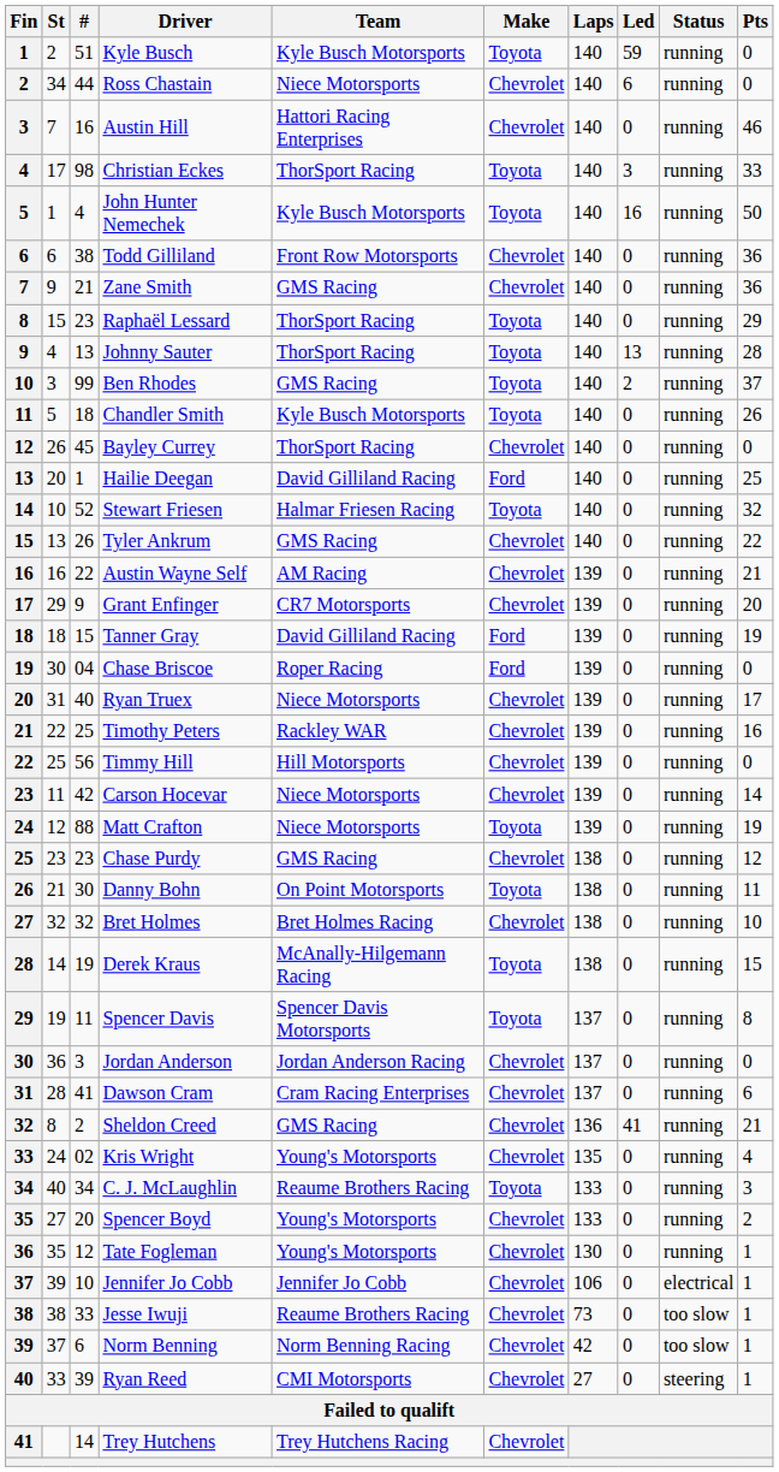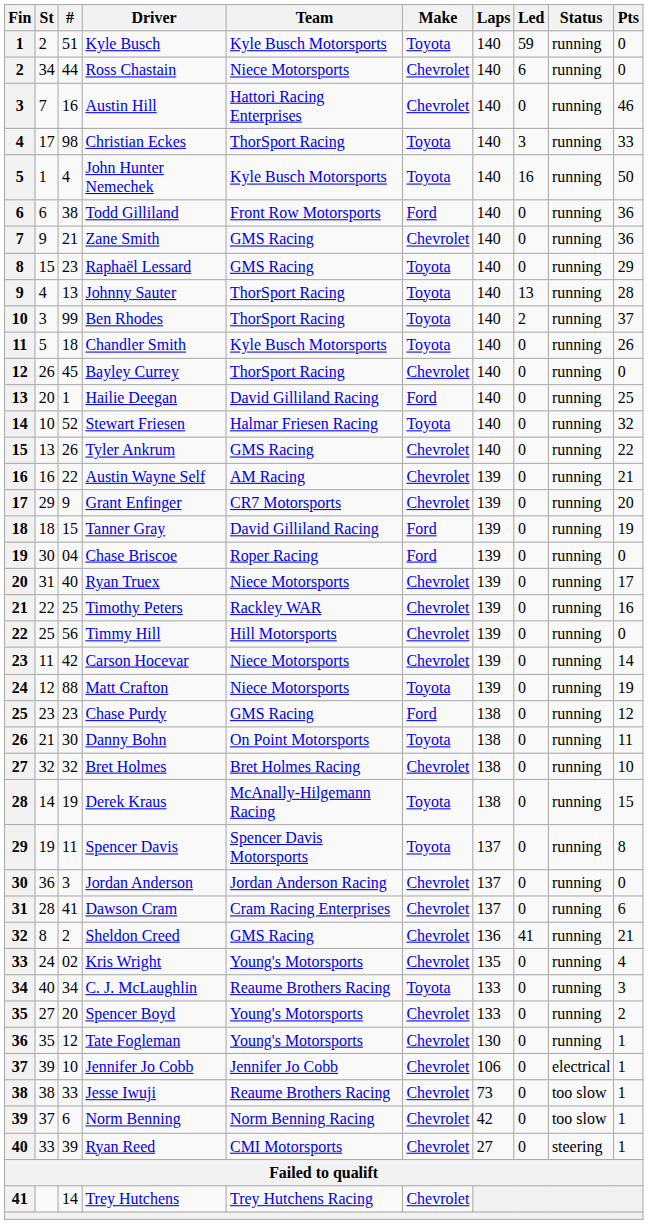 <table class="wikitable" style="font-size: 95%;">
 <tr>
 <th>Fin</th>
 <th>St</th>
 <th>#</th>
 <th>Driver</th>
 <th>Team</th>
 <th>Make</th>
 <th>Laps</th>
 <th>Led</th>
 <th>Status</th>
 <th>Pts</th>
 </tr>
 <tr>
 <th>1</th>
 <td>2</td>
 <td>51</td>
 <td><a href='#'>Kyle Busch</a></td>
 <td><a href='#'>Kyle Busch Motorsports</a></td>
 <td><a href='#'>Toyota</a></td>
 <td>140</td>
 <td>59</td>
 <td>running</td>
 <td>0</td>
 </tr>
 <tr>
 <th>2</th>
 <td>34</td>
 <td>44</td>
 <td><a href='#'>Ross Chastain</a></td>
 <td><a href='#'>Niece Motorsports</a></td>
 <td><a href='#'>Chevrolet</a></td>
 <td>140</td>
 <td>6</td>
 <td>running</td>
 <td>0</td>
 </tr>
 <tr>
 <th>3</th>
 <td>7</td>
 <td>16</td>
 <td><a href='#'>Austin Hill</a></td>
 <td><a href='#'>Hattori Racing Enterprises</a></td>
 <td><a href='#'>Chevrolet</a></td>
 <td>140</td>
 <td>0</td>
 <td>running</td>
 <td>46</td>
 </tr>
 <tr>
 <th>4</th>
 <td>17</td>
 <td>98</td>
 <td><a href='#'>Christian Eckes</a></td>
 <td><a href='#'>ThorSport Racing</a></td>
 <td><a href='#'>Toyota</a></td>
 <td>140</td>
 <td>3</td>
 <td>running</td>
 <td>33</td>
 </tr>
 <tr>
 <th>5</th>
 <td>1</td>
 <td>4</td>
 <td><a href='#'>John Hunter Nemechek</a></td>
 <td><a href='#'>Kyle Busch Motorsports</a></td>
 <td><a href='#'>Toyota</a></td>
 <td>140</td>
 <td>16</td>
 <td>running</td>
 <td>50</td>
 </tr>
 <tr>
 <th>6</th>
 <td>6</td>
 <td>38</td>
 <td><a href='#'>Todd Gilliland</a></td>
 <td><a href='#'>Front Row Motorsports</a></td>
-<td><a href='#'>Chevrolet</a></td>
+<td><a href='#'>Ford</a></td>
 <td>140</td>
 <td>0</td>
 <td>running</td>
 <td>36</td>
 </tr>
 <tr>
 <th>7</th>
 <td>9</td>
 <td>21</td>
 <td><a href='#'>Zane Smith</a></td>
 <td><a href='#'>GMS Racing</a></td>
 <td><a href='#'>Chevrolet</a></td>
 <td>140</td>
 <td>0</td>
 <td>running</td>
 <td>36</td>
 </tr>
 <tr>
 <th>8</th>
 <td>15</td>
 <td>23</td>
 <td><a href='#'>Raphaël Lessard</a></td>
-<td><a href='#'>ThorSport Racing</a></td>
+<td><a href='#'>GMS Racing</a></td>
 <td><a href='#'>Toyota</a></td>
 <td>140</td>
 <td>0</td>
 <td>running</td>
 <td>29</td>
 </tr>
 <tr>
 <th>9</th>
 <td>4</td>
 <td>13</td>
 <td><a href='#'>Johnny Sauter</a></td>
 <td><a href='#'>ThorSport Racing</a></td>
 <td><a href='#'>Toyota</a></td>
 <td>140</td>
 <td>13</td>
 <td>running</td>
 <td>28</td>
 </tr>
 <tr>
 <th>10</th>
 <td>3</td>
 <td>99</td>
 <td><a href='#'>Ben Rhodes</a></td>
-<td><a href='#'>GMS Racing</a></td>
+<td><a href='#'>ThorSport Racing</a></td>
 <td><a href='#'>Toyota</a></td>
 <td>140</td>
 <td>2</td>
 <td>running</td>
 <td>37</td>
 </tr>
 <tr>
 <th>11</th>
 <td>5</td>
 <td>18</td>
 <td><a href='#'>Chandler Smith</a></td>
 <td><a href='#'>Kyle Busch Motorsports</a></td>
 <td><a href='#'>Toyota</a></td>
 <td>140</td>
 <td>0</td>
 <td>running</td>
 <td>26</td>
 </tr>
 <tr>
 <th>12</th>
 <td>26</td>
 <td>45</td>
 <td><a href='#'>Bayley Currey</a></td>
 <td><a href='#'>ThorSport Racing</a></td>
 <td><a href='#'>Chevrolet</a></td>
 <td>140</td>
 <td>0</td>
 <td>running</td>
 <td>0</td>
 </tr>
 <tr>
 <th>13</th>
 <td>20</td>
 <td>1</td>
 <td><a href='#'>Hailie Deegan</a></td>
 <td><a href='#'>David Gilliland Racing</a></td>
 <td><a href='#'>Ford</a></td>
 <td>140</td>
 <td>0</td>
 <td>running</td>
 <td>25</td>
 </tr>
 <tr>
 <th>14</th>
 <td>10</td>
 <td>52</td>
 <td><a href='#'>Stewart Friesen</a></td>
 <td><a href='#'>Halmar Friesen Racing</a></td>
 <td><a href='#'>Toyota</a></td>
 <td>140</td>
 <td>0</td>
 <td>running</td>
 <td>32</td>
 </tr>
 <tr>
 <th>15</th>
 <td>13</td>
 <td>26</td>
 <td><a href='#'>Tyler Ankrum</a></td>
 <td><a href='#'>GMS Racing</a></td>
 <td><a href='#'>Chevrolet</a></td>
 <td>140</td>
 <td>0</td>
 <td>running</td>
 <td>22</td>
 </tr>
 <tr>
 <th>16</th>
 <td>16</td>
 <td>22</td>
 <td><a href='#'>Austin Wayne Self</a></td>
 <td><a href='#'>AM Racing</a></td>
 <td><a href='#'>Chevrolet</a></td>
 <td>139</td>
 <td>0</td>
 <td>running</td>
 <td>21</td>
 </tr>
 <tr>
 <th>17</th>
 <td>29</td>
 <td>9</td>
 <td><a href='#'>Grant Enfinger</a></td>
 <td><a href='#'>CR7 Motorsports</a></td>
 <td><a href='#'>Chevrolet</a></td>
 <td>139</td>
 <td>0</td>
 <td>running</td>
 <td>20</td>
 </tr>
 <tr>
 <th>18</th>
 <td>18</td>
 <td>15</td>
 <td><a href='#'>Tanner Gray</a></td>
 <td><a href='#'>David Gilliland Racing</a></td>
 <td><a href='#'>Ford</a></td>
 <td>139</td>
 <td>0</td>
 <td>running</td>
 <td>19</td>
 </tr>
 <tr>
 <th>19</th>
 <td>30</td>
 <td>04</td>
 <td><a href='#'>Chase Briscoe</a></td>
 <td><a href='#'>Roper Racing</a></td>
 <td><a href='#'>Ford</a></td>
 <td>139</td>
 <td>0</td>
 <td>running</td>
 <td>0</td>
 </tr>
 <tr>
 <th>20</th>
 <td>31</td>
 <td>40</td>
 <td><a href='#'>Ryan Truex</a></td>
 <td><a href='#'>Niece Motorsports</a></td>
 <td><a href='#'>Chevrolet</a></td>
 <td>139</td>
 <td>0</td>
 <td>running</td>
 <td>17</td>
 </tr>
 <tr>
 <th>21</th>
 <td>22</td>
 <td>25</td>
 <td><a href='#'>Timothy Peters</a></td>
 <td><a href='#'>Rackley WAR</a></td>
 <td><a href='#'>Chevrolet</a></td>
 <td>139</td>
 <td>0</td>
 <td>running</td>
 <td>16</td>
 </tr>
 <tr>
 <th>22</th>
 <td>25</td>
 <td>56</td>
 <td><a href='#'>Timmy Hill</a></td>
 <td><a href='#'>Hill Motorsports</a></td>
 <td><a href='#'>Chevrolet</a></td>
 <td>139</td>
 <td>0</td>
 <td>running</td>
 <td>0</td>
 </tr>
 <tr>
 <th>23</th>
 <td>11</td>
 <td>42</td>
 <td><a href='#'>Carson Hocevar</a></td>
 <td><a href='#'>Niece Motorsports</a></td>
 <td><a href='#'>Chevrolet</a></td>
 <td>139</td>
 <td>0</td>
 <td>running</td>
 <td>14</td>
 </tr>
 <tr>
 <th>24</th>
 <td>12</td>
 <td>88</td>
 <td><a href='#'>Matt Crafton</a></td>
 <td><a href='#'>Niece Motorsports</a></td>
 <td><a href='#'>Toyota</a></td>
 <td>139</td>
 <td>0</td>
 <td>running</td>
 <td>19</td>
 </tr>
 <tr>
 <th>25</th>
 <td>23</td>
 <td>23</td>
 <td><a href='#'>Chase Purdy</a></td>
 <td><a href='#'>GMS Racing</a></td>
-<td><a href='#'>Chevrolet</a></td>
+<td><a href='#'>Ford</a></td>
 <td>138</td>
 <td>0</td>
 <td>running</td>
 <td>12</td>
 </tr>
 <tr>
 <th>26</th>
 <td>21</td>
 <td>30</td>
 <td><a href='#'>Danny Bohn</a></td>
 <td><a href='#'>On Point Motorsports</a></td>
 <td><a href='#'>Toyota</a></td>
 <td>138</td>
 <td>0</td>
 <td>running</td>
 <td>11</td>
 </tr>
 <tr>
 <th>27</th>
 <td>32</td>
 <td>32</td>
 <td><a href='#'>Bret Holmes</a></td>
 <td><a href='#'>Bret Holmes Racing</a></td>
 <td><a href='#'>Chevrolet</a></td>
 <td>138</td>
 <td>0</td>
 <td>running</td>
 <td>10</td>
 </tr>
 <tr>
 <th>28</th>
 <td>14</td>
 <td>19</td>
 <td><a href='#'>Derek Kraus</a></td>
 <td><a href='#'>McAnally-Hilgemann Racing</a></td>
 <td><a href='#'>Toyota</a></td>
 <td>138</td>
 <td>0</td>
 <td>running</td>
 <td>15</td>
 </tr>
 <tr>
 <th>29</th>
 <td>19</td>
 <td>11</td>
 <td><a href='#'>Spencer Davis</a></td>
 <td><a href='#'>Spencer Davis Motorsports</a></td>
 <td><a href='#'>Toyota</a></td>
 <td>137</td>
 <td>0</td>
 <td>running</td>
 <td>8</td>
 </tr>
 <tr>
 <th>30</th>
 <td>36</td>
 <td>3</td>
 <td><a href='#'>Jordan Anderson</a></td>
 <td><a href='#'>Jordan Anderson Racing</a></td>
 <td><a href='#'>Chevrolet</a></td>
 <td>137</td>
 <td>0</td>
 <td>running</td>
 <td>0</td>
 </tr>
 <tr>
 <th>31</th>
 <td>28</td>
 <td>41</td>
 <td><a href='#'>Dawson Cram</a></td>
 <td><a href='#'>Cram Racing Enterprises</a></td>
 <td><a href='#'>Chevrolet</a></td>
 <td>137</td>
 <td>0</td>
 <td>running</td>
 <td>6</td>
 </tr>
 <tr>
 <th>32</th>
 <td>8</td>
 <td>2</td>
 <td><a href='#'>Sheldon Creed</a></td>
 <td><a href='#'>GMS Racing</a></td>
 <td><a href='#'>Chevrolet</a></td>
 <td>136</td>
 <td>41</td>
 <td>running</td>
 <td>21</td>
 </tr>
 <tr>
 <th>33</th>
 <td>24</td>
 <td>02</td>
 <td><a href='#'>Kris Wright</a></td>
 <td><a href='#'>Young's Motorsports</a></td>
 <td><a href='#'>Chevrolet</a></td>
 <td>135</td>
 <td>0</td>
 <td>running</td>
 <td>4</td>
 </tr>
 <tr>
 <th>34</th>
 <td>40</td>
 <td>34</td>
 <td><a href='#'>C. J. McLaughlin</a></td>
 <td><a href='#'>Reaume Brothers Racing</a></td>
 <td><a href='#'>Toyota</a></td>
 <td>133</td>
 <td>0</td>
 <td>running</td>
 <td>3</td>
 </tr>
 <tr>
 <th>35</th>
 <td>27</td>
 <td>20</td>
 <td><a href='#'>Spencer Boyd</a></td>
 <td><a href='#'>Young's Motorsports</a></td>
 <td><a href='#'>Chevrolet</a></td>
 <td>133</td>
 <td>0</td>
 <td>running</td>
 <td>2</td>
 </tr>
 <tr>
 <th>36</th>
 <td>35</td>
 <td>12</td>
 <td><a href='#'>Tate Fogleman</a></td>
 <td><a href='#'>Young's Motorsports</a></td>
 <td><a href='#'>Chevrolet</a></td>
 <td>130</td>
 <td>0</td>
 <td>running</td>
 <td>1</td>
 </tr>
 <tr>
 <th>37</th>
 <td>39</td>
 <td>10</td>
 <td><a href='#'>Jennifer Jo Cobb</a></td>
 <td><a href='#'>Jennifer Jo Cobb</a></td>
 <td><a href='#'>Chevrolet</a></td>
 <td>106</td>
 <td>0</td>
 <td>electrical</td>
 <td>1</td>
 </tr>
 <tr>
 <th>38</th>
 <td>38</td>
 <td>33</td>
 <td><a href='#'>Jesse Iwuji</a></td>
 <td><a href='#'>Reaume Brothers Racing</a></td>
 <td><a href='#'>Chevrolet</a></td>
 <td>73</td>
 <td>0</td>
 <td>too slow</td>
 <td>1</td>
 </tr>
 <tr>
 <th>39</th>
 <td>37</td>
 <td>6</td>
 <td><a href='#'>Norm Benning</a></td>
 <td><a href='#'>Norm Benning Racing</a></td>
 <td><a href='#'>Chevrolet</a></td>
 <td>42</td>
 <td>0</td>
 <td>too slow</td>
 <td>1</td>
 </tr>
 <tr>
 <th>40</th>
 <td>33</td>
 <td>39</td>
 <td><a href='#'>Ryan Reed</a></td>
 <td><a href='#'>CMI Motorsports</a></td>
 <td><a href='#'>Chevrolet</a></td>
 <td>27</td>
 <td>0</td>
 <td>steering</td>
 <td>1</td>
 </tr>
 <tr>
 <th colspan="10">Failed to qualift</th>
 </tr>
 <tr>
 <th>41</th>
 <td></td>
 <td>14</td>
 <td><a href='#'>Trey Hutchens</a></td>
 <td><a href='#'>Trey Hutchens Racing</a></td>
 <td><a href='#'>Chevrolet</a></td>
 <th colspan="4"></th>
 </tr>
 <tr>
 <th colspan="10"></th>
 </tr>
 </table>
